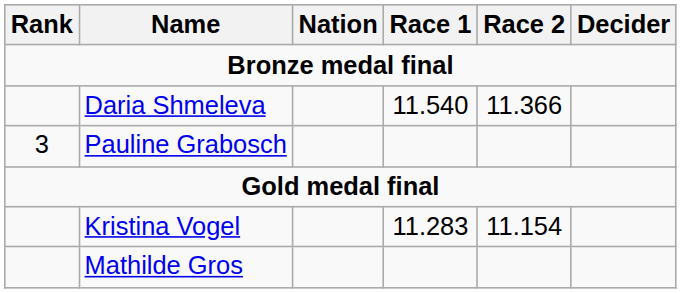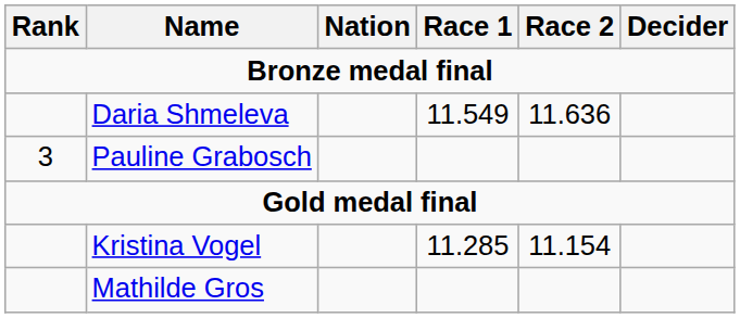 <table class="wikitable" style="text-align:center">
 <tr>
 <th>Rank</th>
 <th>Name</th>
 <th>Nation</th>
 <th>Race 1</th>
 <th>Race 2</th>
 <th>Decider</th>
 </tr>
 <tr>
 <td colspan=6><strong>Bronze medal final</strong></td>
 </tr>
 <tr>
 <td></td>
 <td align=left><a href='#'>Daria Shmeleva</a></td>
 <td align=left></td>
-<td>11.540</td>
-<td>11.366</td>
+<td>11.549</td>
+<td>11.636</td>
 <td></td>
 </tr>
 <tr>
 <td>3</td>
 <td align=left><a href='#'>Pauline Grabosch</a></td>
 <td align=left></td>
 <td></td>
 <td></td>
 <td></td>
 </tr>
 <tr>
 <td colspan=6><strong>Gold medal final</strong></td>
 </tr>
 <tr>
 <td></td>
 <td align=left><a href='#'>Kristina Vogel</a></td>
 <td align=left></td>
-<td>11.283</td>
+<td>11.285</td>
 <td>11.154</td>
 <td></td>
 </tr>
 <tr>
 <td></td>
 <td align=left><a href='#'>Mathilde Gros</a></td>
 <td align=left></td>
 <td></td>
 <td></td>
 <td></td>
 </tr>
 </table>
